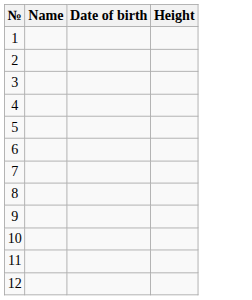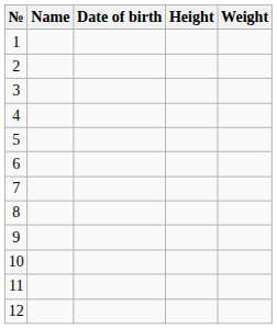 <table class="wikitable sortable" style="font-size:100%; text-align:center;">
 <tr>
 <th>№</th>
 <th>Name</th>
 <th>Date of birth</th>
 <th>Height</th>
+<th>Weight</th>
 </tr>
 <tr>
 <td>1</td>
 <td align=left></td>
 <td align=right></td>
+<td></td>
 <td></td>
 </tr>
 <tr>
 <td>2</td>
 <td align=left></td>
 <td align=right></td>
 <td></td>
+<td></td>
 </tr>
 <tr>
 <td>3</td>
 <td align=left></td>
 <td align=right></td>
+<td></td>
 <td></td>
 </tr>
 <tr>
 <td>4</td>
 <td align=left></td>
 <td align=right></td>
 <td></td>
+<td></td>
 </tr>
 <tr>
 <td>5</td>
 <td align=left></td>
 <td align=right></td>
+<td></td>
 <td></td>
 </tr>
 <tr>
 <td>6</td>
 <td align=left></td>
 <td align=right></td>
 <td></td>
+<td></td>
 </tr>
 <tr>
 <td>7</td>
 <td align=left></td>
 <td align=right></td>
+<td></td>
 <td></td>
 </tr>
 <tr>
 <td>8</td>
 <td align=left></td>
 <td align=right></td>
 <td></td>
+<td></td>
 </tr>
 <tr>
 <td>9</td>
 <td align=left></td>
 <td align=right></td>
+<td></td>
 <td></td>
 </tr>
 <tr>
 <td>10</td>
 <td align=left></td>
 <td align=right></td>
 <td></td>
+<td></td>
 </tr>
 <tr>
 <td>11</td>
 <td align=left></td>
 <td align=right></td>
+<td></td>
 <td></td>
 </tr>
 <tr>
 <td>12</td>
 <td align=left></td>
 <td align=right></td>
 <td></td>
+<td></td>
 </tr>
 </table>
